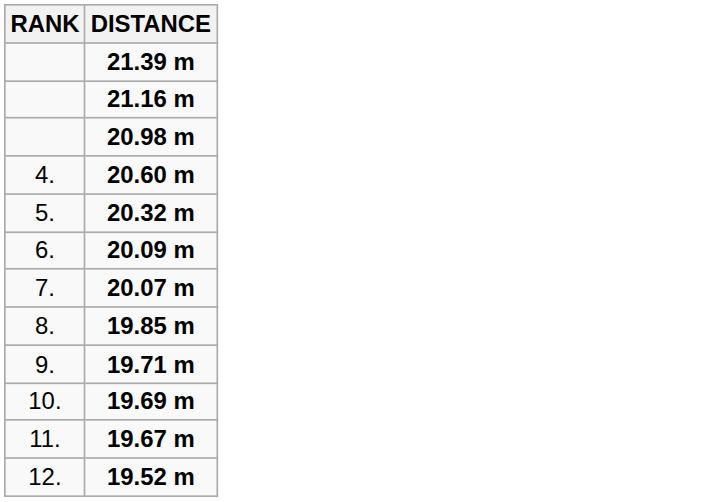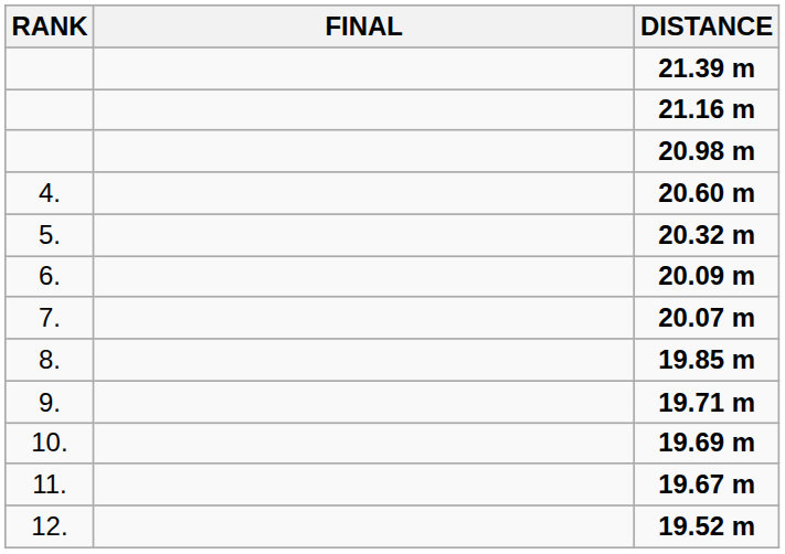 <table class="wikitable" style="border-collapse: collapse; font-size: 90%;">
 <tr>
 <th>RANK</th>
+<th style="width: 20em">FINAL</th>
 <th style="width: 5em">DISTANCE</th>
 </tr>
 <tr>
 <td align="center"></td>
+<td></td>
 <td align="center"><strong>21.39 m</strong></td>
 </tr>
 <tr>
 <td align="center"></td>
+<td></td>
 <td align="center"><strong>21.16 m</strong></td>
 </tr>
 <tr>
 <td align="center"></td>
+<td></td>
 <td align="center"><strong>20.98 m</strong></td>
 </tr>
 <tr>
 <td align="center">4.</td>
+<td></td>
 <td align="center"><strong>20.60 m</strong></td>
 </tr>
 <tr>
 <td align="center">5.</td>
+<td></td>
 <td align="center"><strong>20.32 m</strong></td>
 </tr>
 <tr>
 <td align="center">6.</td>
+<td></td>
 <td align="center"><strong>20.09 m</strong></td>
 </tr>
 <tr>
 <td align="center">7.</td>
+<td></td>
 <td align="center"><strong>20.07 m</strong></td>
 </tr>
 <tr>
 <td align="center">8.</td>
+<td></td>
 <td align="center"><strong>19.85 m</strong></td>
 </tr>
 <tr>
 <td align="center">9.</td>
+<td></td>
 <td align="center"><strong>19.71 m</strong></td>
 </tr>
 <tr>
 <td align="center">10.</td>
+<td></td>
 <td align="center"><strong>19.69 m</strong></td>
 </tr>
 <tr>
 <td align="center">11.</td>
+<td></td>
 <td align="center"><strong>19.67 m</strong></td>
 </tr>
 <tr>
 <td align="center">12.</td>
+<td></td>
 <td align="center"><strong>19.52 m</strong></td>
 </tr>
 </table>
